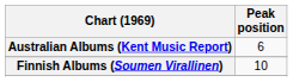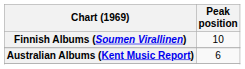 <table class="wikitable sortable plainrowheaders">
 <tr>
 <th>Chart (1969)</th>
 <th>Peak<br>position</th>
+</tr>
+<tr>
+<th scope="row">Finnish Albums (<a href='#'><em>Soumen Virallinen</em></a>)</th>
+<td style="text-align:center;">10</td>
+</tr>
+<tr>
 </tr>
 <tr>
 <th scope="row">Australian Albums (<a href='#'>Kent Music Report</a>)</th>
 <td align="center">6</td>
 </tr>
 <tr>
 </tr>
 <tr>
-<th scope="row">Finnish Albums (<a href='#'><em>Soumen Virallinen</em></a>)</th>
-<td style="text-align:center;">10</td>
-</tr>
-<tr>
-</tr>
-<tr>
 </tr>
 <tr>
 </tr>
 </table>
